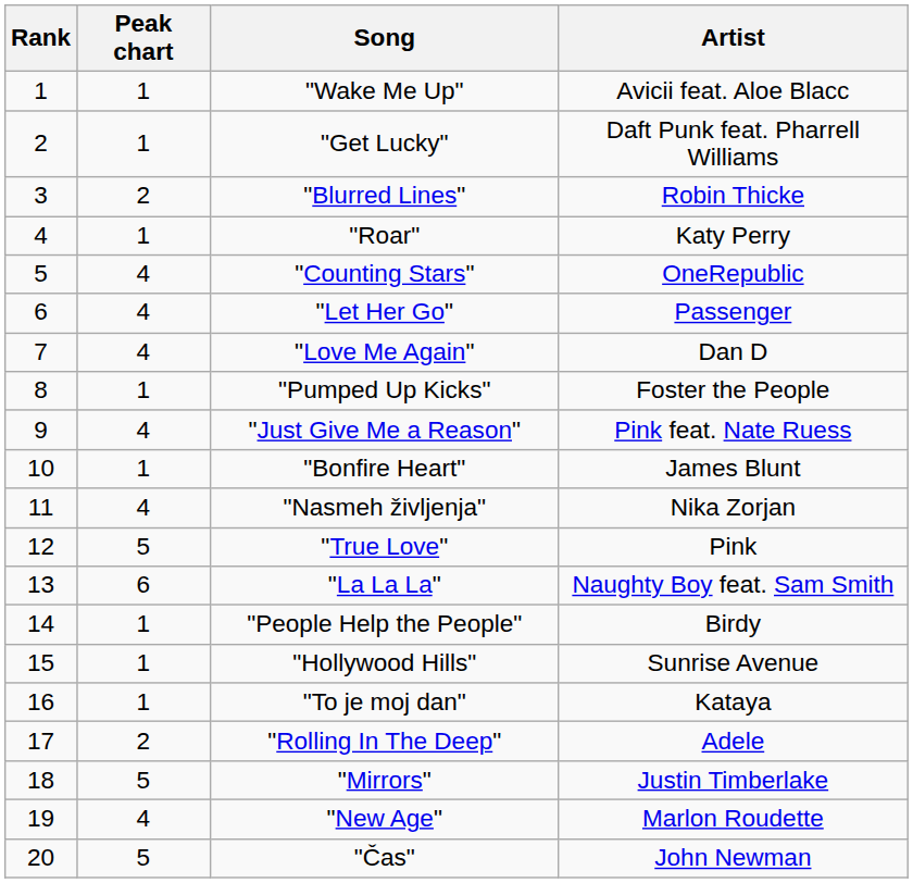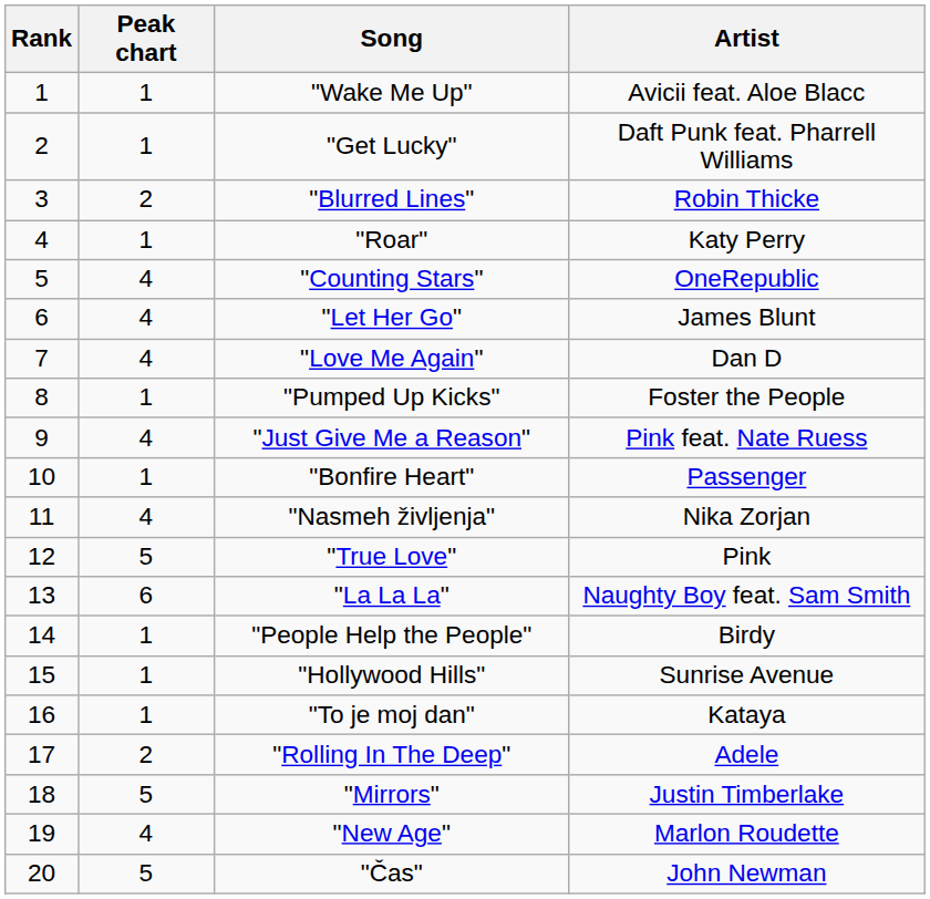 <table class="wikitable plainrowheaders" border-collapse:collapse;" text-align:center;">
 <tr>
 <th width=32>Rank</th>
 <th width=80>Peak chart</th>
 <th width=220>Song</th>
 <th width=220>Artist</th>
 </tr>
 <tr align=center>
 <td>1</td>
 <td>1</td>
 <td>"Wake Me Up"</td>
 <td>Avicii feat. Aloe Blacc</td>
 </tr>
 <tr align=center>
 <td>2</td>
 <td>1</td>
 <td>"Get Lucky"</td>
 <td>Daft Punk feat. Pharrell Williams</td>
 </tr>
 <tr align=center>
 <td>3</td>
 <td>2</td>
 <td>"<a href='#'>Blurred Lines</a>"</td>
 <td><a href='#'>Robin Thicke</a></td>
 </tr>
 <tr align=center>
 <td>4</td>
 <td>1</td>
 <td>"Roar"</td>
 <td>Katy Perry</td>
 </tr>
 <tr align=center>
 <td>5</td>
 <td>4</td>
 <td>"<a href='#'>Counting Stars</a>"</td>
 <td><a href='#'>OneRepublic</a></td>
 </tr>
 <tr align=center>
 <td>6</td>
 <td>4</td>
 <td>"<a href='#'>Let Her Go</a>"</td>
-<td><a href='#'>Passenger</a></td>
+<td>James Blunt</td>
 </tr>
 <tr align=center>
 <td>7</td>
 <td>4</td>
 <td>"<a href='#'>Love Me Again</a>"</td>
 <td>Dan D</td>
 </tr>
 <tr align=center>
 <td>8</td>
 <td>1</td>
 <td>"Pumped Up Kicks"</td>
 <td>Foster the People</td>
 </tr>
 <tr align=center>
 <td>9</td>
 <td>4</td>
 <td>"<a href='#'>Just Give Me a Reason</a>"</td>
 <td><a href='#'>Pink</a> feat. <a href='#'>Nate Ruess</a></td>
 </tr>
 <tr align=center>
 <td>10</td>
 <td>1</td>
 <td>"Bonfire Heart"</td>
-<td>James Blunt</td>
+<td><a href='#'>Passenger</a></td>
 </tr>
 <tr align=center>
 <td>11</td>
 <td>4</td>
 <td>"Nasmeh življenja"</td>
 <td>Nika Zorjan</td>
 </tr>
 <tr align=center>
 <td>12</td>
 <td>5</td>
 <td>"<a href='#'>True Love</a>"</td>
 <td>Pink</td>
 </tr>
 <tr align=center>
 <td>13</td>
 <td>6</td>
 <td>"<a href='#'>La La La</a>"</td>
 <td><a href='#'>Naughty Boy</a> feat. <a href='#'>Sam Smith</a></td>
 </tr>
 <tr align=center>
 <td>14</td>
 <td>1</td>
 <td>"People Help the People"</td>
 <td>Birdy</td>
 </tr>
 <tr align=center>
 <td>15</td>
 <td>1</td>
 <td>"Hollywood Hills"</td>
 <td>Sunrise Avenue</td>
 </tr>
 <tr align=center>
 <td>16</td>
 <td>1</td>
 <td>"To je moj dan"</td>
 <td>Kataya</td>
 </tr>
 <tr align=center>
 <td>17</td>
 <td>2</td>
 <td>"<a href='#'>Rolling In The Deep</a>"</td>
 <td><a href='#'>Adele</a></td>
 </tr>
 <tr align=center>
 <td>18</td>
 <td>5</td>
 <td>"<a href='#'>Mirrors</a>"</td>
 <td><a href='#'>Justin Timberlake</a></td>
 </tr>
 <tr align=center>
 <td>19</td>
 <td>4</td>
 <td>"<a href='#'>New Age</a>"</td>
 <td><a href='#'>Marlon Roudette</a></td>
 </tr>
 <tr align=center>
 <td>20</td>
 <td>5</td>
 <td>"Čas"</td>
 <td><a href='#'>John Newman</a></td>
 </tr>
 </table>
